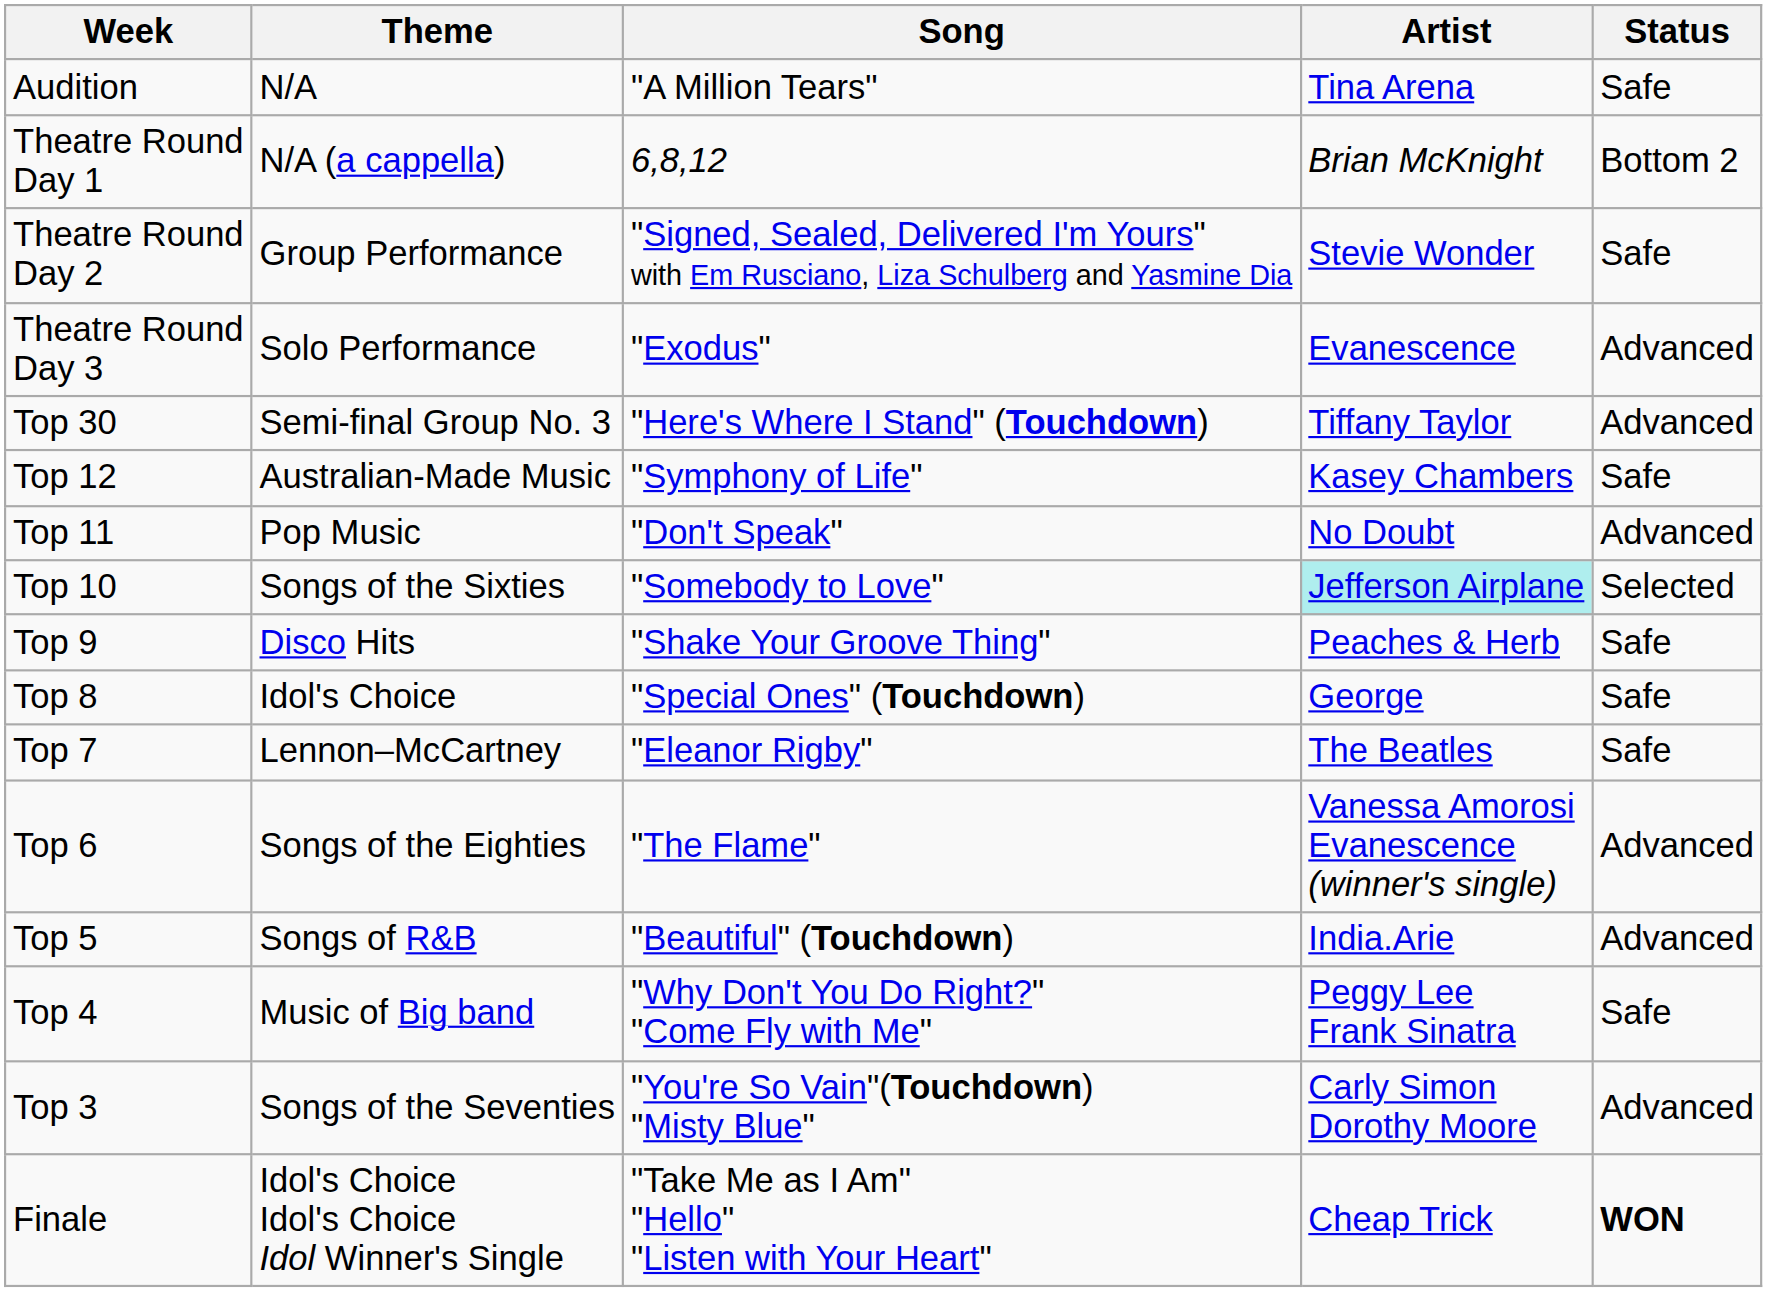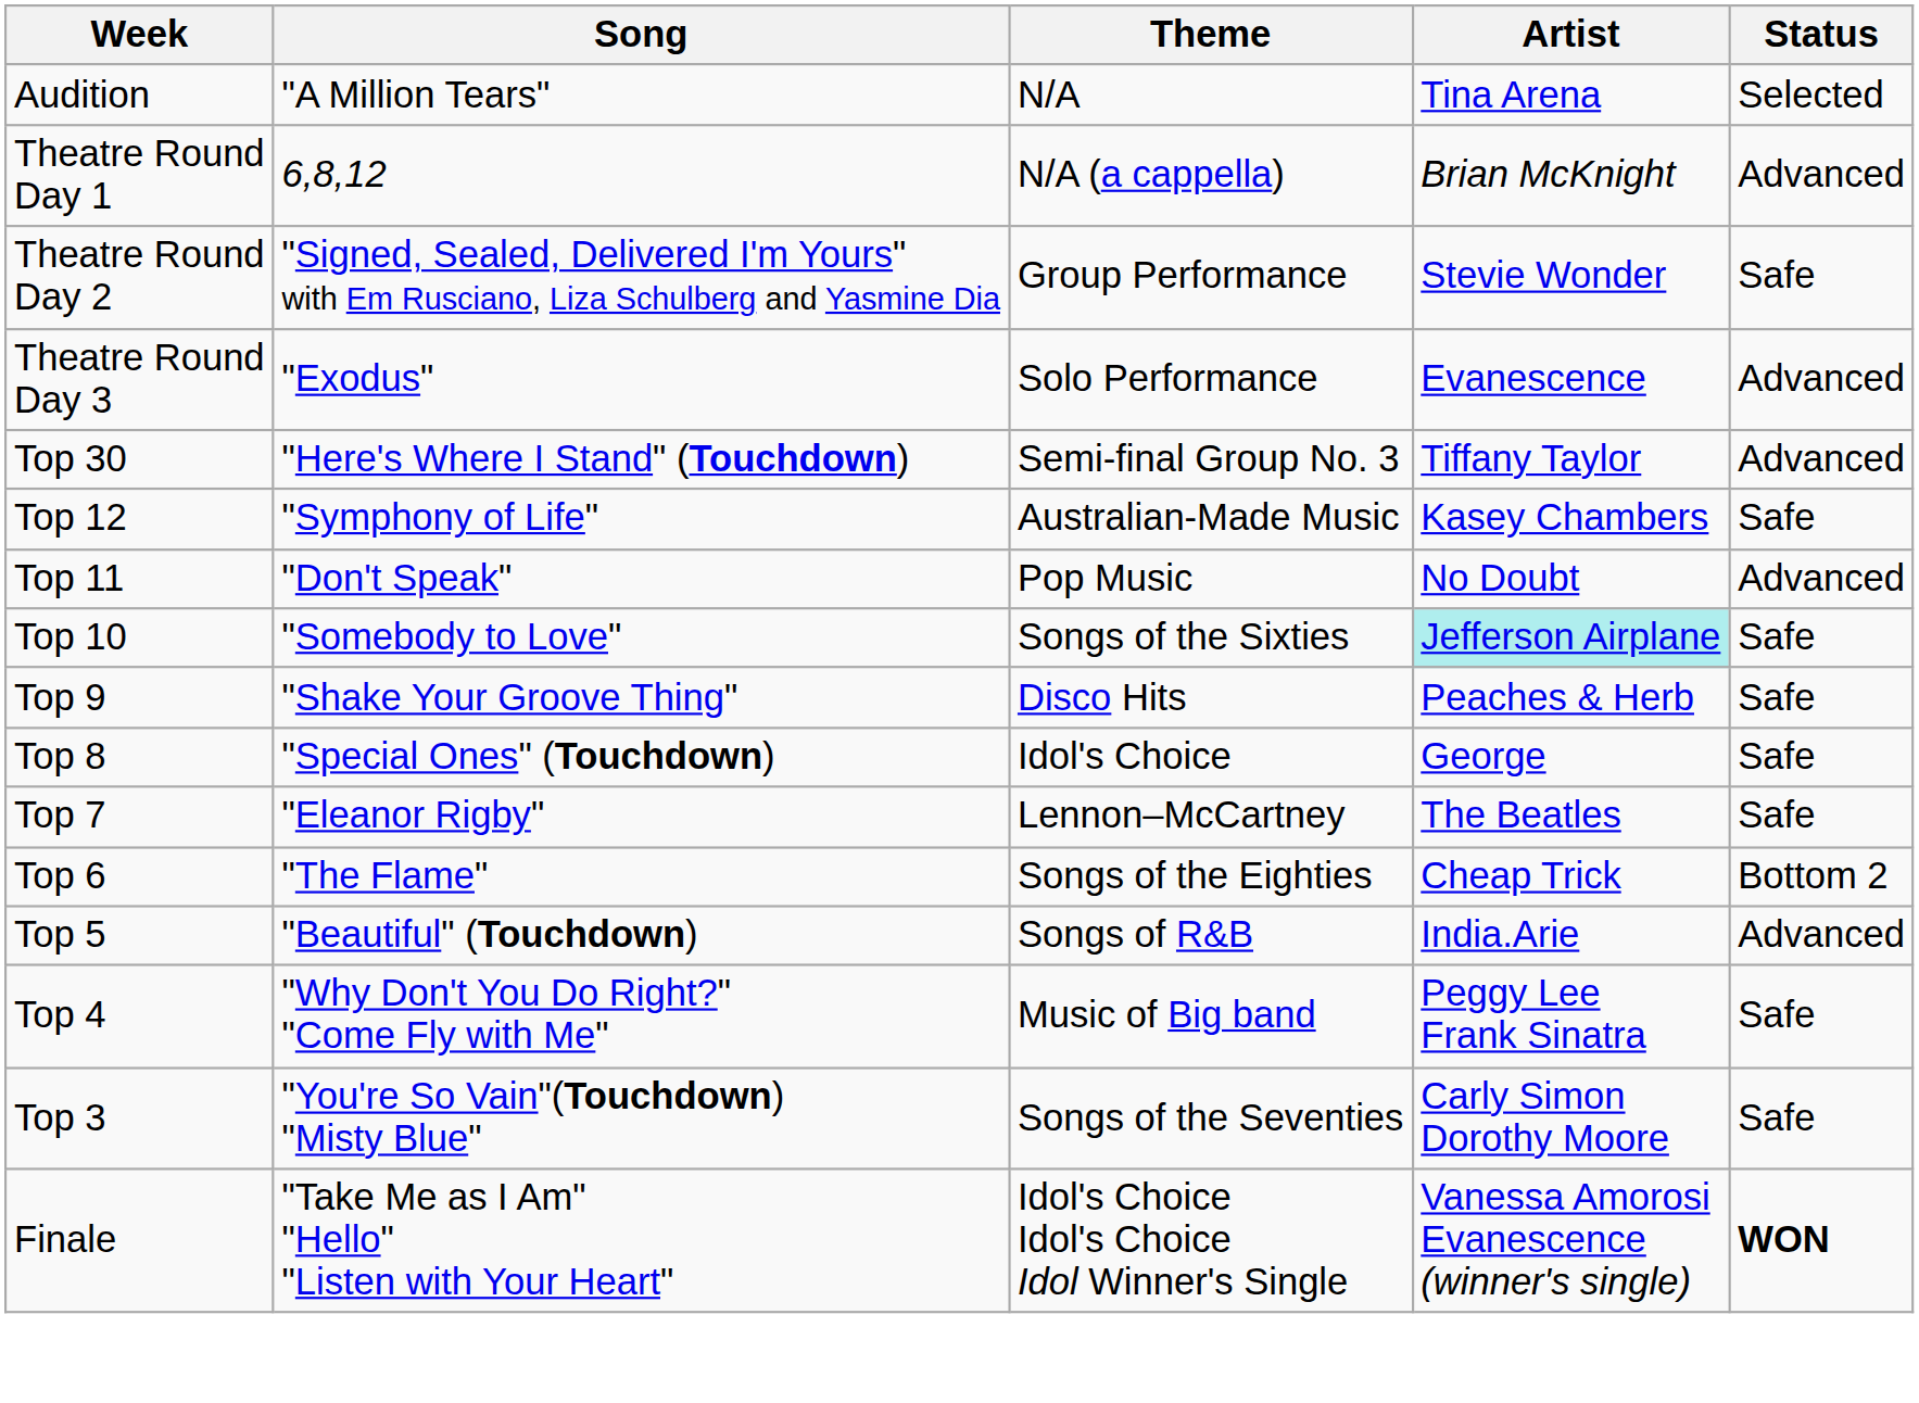 <table class="wikitable">
 <tr>
 <th>Week</th>
+<th>Song</th>
 <th>Theme</th>
-<th>Song</th>
 <th>Artist</th>
 <th>Status</th>
 </tr>
 <tr>
 <td>Audition</td>
+<td>"A Million Tears"</td>
 <td>N/A</td>
-<td>"A Million Tears"</td>
 <td><a href='#'>Tina Arena</a></td>
-<td>Safe</td>
+<td>Selected</td>
 </tr>
 <tr>
 <td>Theatre Round<br>Day 1</td>
+<td><em>6,8,12</em></td>
 <td>N/A (<a href='#'>a cappella</a>)</td>
-<td><em>6,8,12</em></td>
 <td><em>Brian McKnight</em></td>
-<td>Bottom 2</td>
+<td>Advanced</td>
 </tr>
 <tr>
 <td>Theatre Round<br>Day 2</td>
+<td>"<a href='#'>Signed, Sealed, Delivered I'm Yours</a>" <br><small> with <a href='#'>Em Rusciano</a>, <a href='#'>Liza Schulberg</a> and <a href='#'>Yasmine Dia</a></small></td>
 <td>Group Performance</td>
-<td>"<a href='#'>Signed, Sealed, Delivered I'm Yours</a>" <br><small> with <a href='#'>Em Rusciano</a>, <a href='#'>Liza Schulberg</a> and <a href='#'>Yasmine Dia</a></small></td>
 <td><a href='#'>Stevie Wonder</a></td>
 <td>Safe</td>
 </tr>
 <tr>
 <td>Theatre Round<br>Day 3</td>
+<td>"<a href='#'>Exodus</a>"</td>
 <td>Solo Performance</td>
-<td>"<a href='#'>Exodus</a>"</td>
 <td><a href='#'>Evanescence</a></td>
 <td>Advanced</td>
 </tr>
 <tr>
 <td>Top 30</td>
+<td>"<a href='#'>Here's Where I Stand</a>" (<strong><a href='#'>Touchdown</a></strong>)</td>
 <td>Semi-final Group No. 3</td>
-<td>"<a href='#'>Here's Where I Stand</a>" (<strong><a href='#'>Touchdown</a></strong>)</td>
 <td><a href='#'>Tiffany Taylor</a></td>
 <td>Advanced</td>
 </tr>
 <tr>
 <td>Top 12</td>
+<td>"<a href='#'>Symphony of Life</a>"</td>
 <td>Australian-Made Music</td>
-<td>"<a href='#'>Symphony of Life</a>"</td>
 <td><a href='#'>Kasey Chambers</a></td>
 <td>Safe</td>
 </tr>
 <tr>
 <td>Top 11</td>
+<td>"<a href='#'>Don't Speak</a>"</td>
 <td>Pop Music</td>
-<td>"<a href='#'>Don't Speak</a>"</td>
 <td><a href='#'>No Doubt</a></td>
 <td>Advanced</td>
 </tr>
 <tr>
 <td>Top 10</td>
+<td>"<a href='#'>Somebody to Love</a>"</td>
 <td>Songs of the Sixties</td>
-<td>"<a href='#'>Somebody to Love</a>"</td>
 <td style="background: paleturquoise;"><a href='#'>Jefferson Airplane</a></td>
-<td>Selected</td>
+<td>Safe</td>
 </tr>
 <tr>
 <td>Top 9</td>
+<td>"<a href='#'>Shake Your Groove Thing</a>"</td>
 <td><a href='#'>Disco</a> Hits</td>
-<td>"<a href='#'>Shake Your Groove Thing</a>"</td>
 <td><a href='#'>Peaches & Herb</a></td>
 <td>Safe</td>
 </tr>
 <tr>
 <td>Top 8</td>
+<td>"<a href='#'>Special Ones</a>" (<strong>Touchdown</strong>)</td>
 <td>Idol's Choice</td>
-<td>"<a href='#'>Special Ones</a>" (<strong>Touchdown</strong>)</td>
 <td><a href='#'>George</a></td>
 <td>Safe</td>
 </tr>
 <tr>
 <td>Top 7</td>
+<td>"<a href='#'>Eleanor Rigby</a>"</td>
 <td>Lennon–McCartney</td>
-<td>"<a href='#'>Eleanor Rigby</a>"</td>
 <td><a href='#'>The Beatles</a></td>
 <td>Safe</td>
 </tr>
 <tr>
 <td>Top 6</td>
+<td>"<a href='#'>The Flame</a>"</td>
 <td>Songs of the Eighties</td>
-<td>"<a href='#'>The Flame</a>"</td>
-<td><a href='#'>Vanessa Amorosi</a><br><a href='#'>Evanescence</a><br><em>(winner's single)</em></td>
-<td>Advanced</td>
+<td><a href='#'>Cheap Trick</a></td>
+<td>Bottom 2</td>
 </tr>
 <tr>
 <td>Top 5</td>
+<td>"<a href='#'>Beautiful</a>" (<strong>Touchdown</strong>)</td>
 <td>Songs of <a href='#'>R&B</a></td>
-<td>"<a href='#'>Beautiful</a>" (<strong>Touchdown</strong>)</td>
 <td><a href='#'>India.Arie</a></td>
 <td>Advanced</td>
 </tr>
 <tr>
 <td>Top 4</td>
+<td>"<a href='#'>Why Don't You Do Right?</a>"<br>"<a href='#'>Come Fly with Me</a>"</td>
 <td>Music of <a href='#'>Big band</a></td>
-<td>"<a href='#'>Why Don't You Do Right?</a>"<br>"<a href='#'>Come Fly with Me</a>"</td>
 <td><a href='#'>Peggy Lee</a><br><a href='#'>Frank Sinatra</a></td>
 <td>Safe</td>
 </tr>
 <tr>
 <td>Top 3</td>
+<td>"<a href='#'>You're So Vain</a>"(<strong>Touchdown</strong>)<br>"<a href='#'>Misty Blue</a>"</td>
 <td>Songs of the Seventies</td>
-<td>"<a href='#'>You're So Vain</a>"(<strong>Touchdown</strong>)<br>"<a href='#'>Misty Blue</a>"</td>
 <td><a href='#'>Carly Simon</a><br><a href='#'>Dorothy Moore</a></td>
-<td>Advanced</td>
+<td>Safe</td>
 </tr>
 <tr>
 <td>Finale</td>
+<td>"Take Me as I Am"<br>"<a href='#'>Hello</a>"<br>"<a href='#'>Listen with Your Heart</a>"</td>
 <td>Idol's Choice<br>Idol's Choice<br><em>Idol</em> Winner's Single</td>
-<td>"Take Me as I Am"<br>"<a href='#'>Hello</a>"<br>"<a href='#'>Listen with Your Heart</a>"</td>
-<td><a href='#'>Cheap Trick</a></td>
+<td><a href='#'>Vanessa Amorosi</a><br><a href='#'>Evanescence</a><br><em>(winner's single)</em></td>
 <td><strong>WON</strong></td>
 </tr>
 </table>
